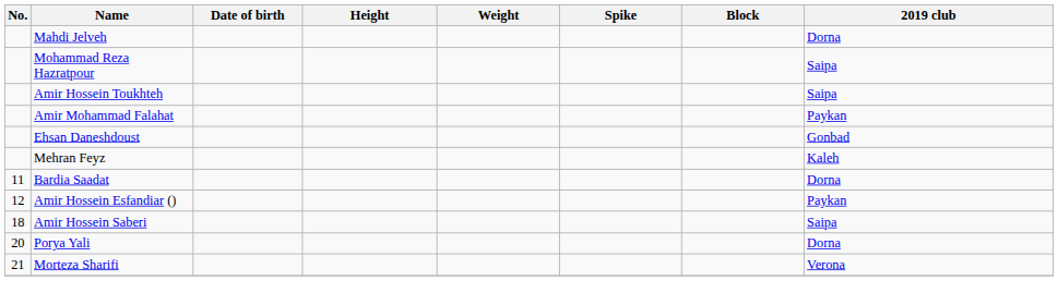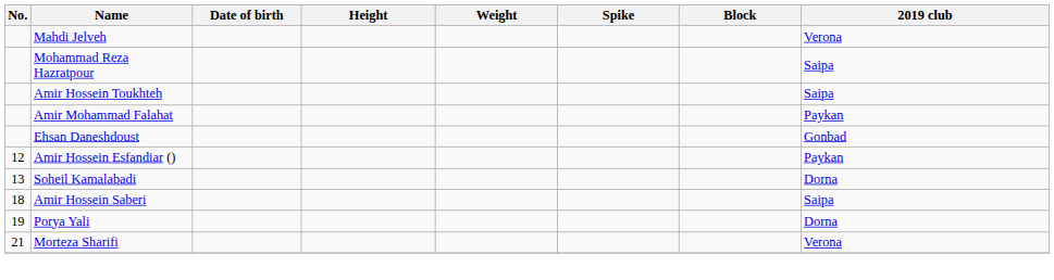 <table class="wikitable sortable" style="font-size:100%; text-align:center;">
 <tr>
 <th>No.</th>
 <th style="width:12em">Name</th>
 <th style="width:8em">Date of birth</th>
 <th style="width:10em">Height</th>
 <th style="width:9em">Weight</th>
 <th style="width:9em">Spike</th>
 <th style="width:9em">Block</th>
 <th style="width:19em">2019 club</th>
 </tr>
 <tr>
 <td></td>
 <td align=left><a href='#'>Mahdi Jelveh</a></td>
 <td align=right></td>
 <td></td>
 <td></td>
 <td></td>
 <td></td>
-<td align=left> <a href='#'>Dorna</a></td>
+<td align=left> <a href='#'>Verona</a></td>
 </tr>
 <tr>
 <td></td>
 <td align=left><a href='#'>Mohammad Reza Hazratpour</a></td>
 <td align=right></td>
 <td></td>
 <td></td>
 <td></td>
 <td></td>
 <td align=left> <a href='#'>Saipa</a></td>
 </tr>
 <tr>
 <td></td>
 <td align=left><a href='#'>Amir Hossein Toukhteh</a></td>
 <td align=right></td>
 <td></td>
 <td></td>
 <td></td>
 <td></td>
 <td align=left> <a href='#'>Saipa</a></td>
 </tr>
 <tr>
 <td></td>
 <td align=left><a href='#'>Amir Mohammad Falahat</a></td>
 <td align=right></td>
 <td></td>
 <td></td>
 <td></td>
 <td></td>
 <td align=left> <a href='#'>Paykan</a></td>
 </tr>
 <tr>
 <td></td>
 <td align=left><a href='#'>Ehsan Daneshdoust</a></td>
 <td align=right></td>
 <td></td>
 <td></td>
 <td></td>
 <td></td>
 <td align=left> <a href='#'>Gonbad</a></td>
 </tr>
 <tr>
-<td></td>
-<td align=left>Mehran Feyz</td>
-<td align=right></td>
-<td></td>
-<td></td>
-<td></td>
-<td></td>
-<td align=left> <a href='#'>Kaleh</a></td>
-</tr>
-<tr>
-<td>11</td>
-<td align=left><a href='#'>Bardia Saadat</a></td>
-<td align=right></td>
-<td></td>
-<td></td>
-<td></td>
-<td></td>
-<td align=left> <a href='#'>Dorna</a></td>
-</tr>
-<tr>
 <td>12</td>
 <td align=left><a href='#'>Amir Hossein Esfandiar</a> ()</td>
 <td align=right></td>
 <td></td>
 <td></td>
 <td></td>
 <td></td>
 <td align=left> <a href='#'>Paykan</a></td>
+</tr>
+<tr>
+<td>13</td>
+<td align=left><a href='#'>Soheil Kamalabadi</a></td>
+<td align=right></td>
+<td></td>
+<td></td>
+<td></td>
+<td></td>
+<td align=left> <a href='#'>Dorna</a></td>
 </tr>
 <tr>
 <td>18</td>
 <td align=left><a href='#'>Amir Hossein Saberi</a></td>
 <td align=right></td>
 <td></td>
 <td></td>
 <td></td>
 <td></td>
 <td align=left> <a href='#'>Saipa</a></td>
 </tr>
 <tr>
-<td>20</td>
+<td>19</td>
 <td align=left><a href='#'>Porya Yali</a></td>
 <td align=right></td>
 <td></td>
 <td></td>
 <td></td>
 <td></td>
 <td align=left> <a href='#'>Dorna</a></td>
 </tr>
 <tr>
 <td>21</td>
 <td align=left><a href='#'>Morteza Sharifi</a></td>
 <td align=right></td>
 <td></td>
 <td></td>
 <td></td>
 <td></td>
 <td align=left> <a href='#'>Verona</a></td>
 </tr>
 <tr>
 </tr>
 </table>
